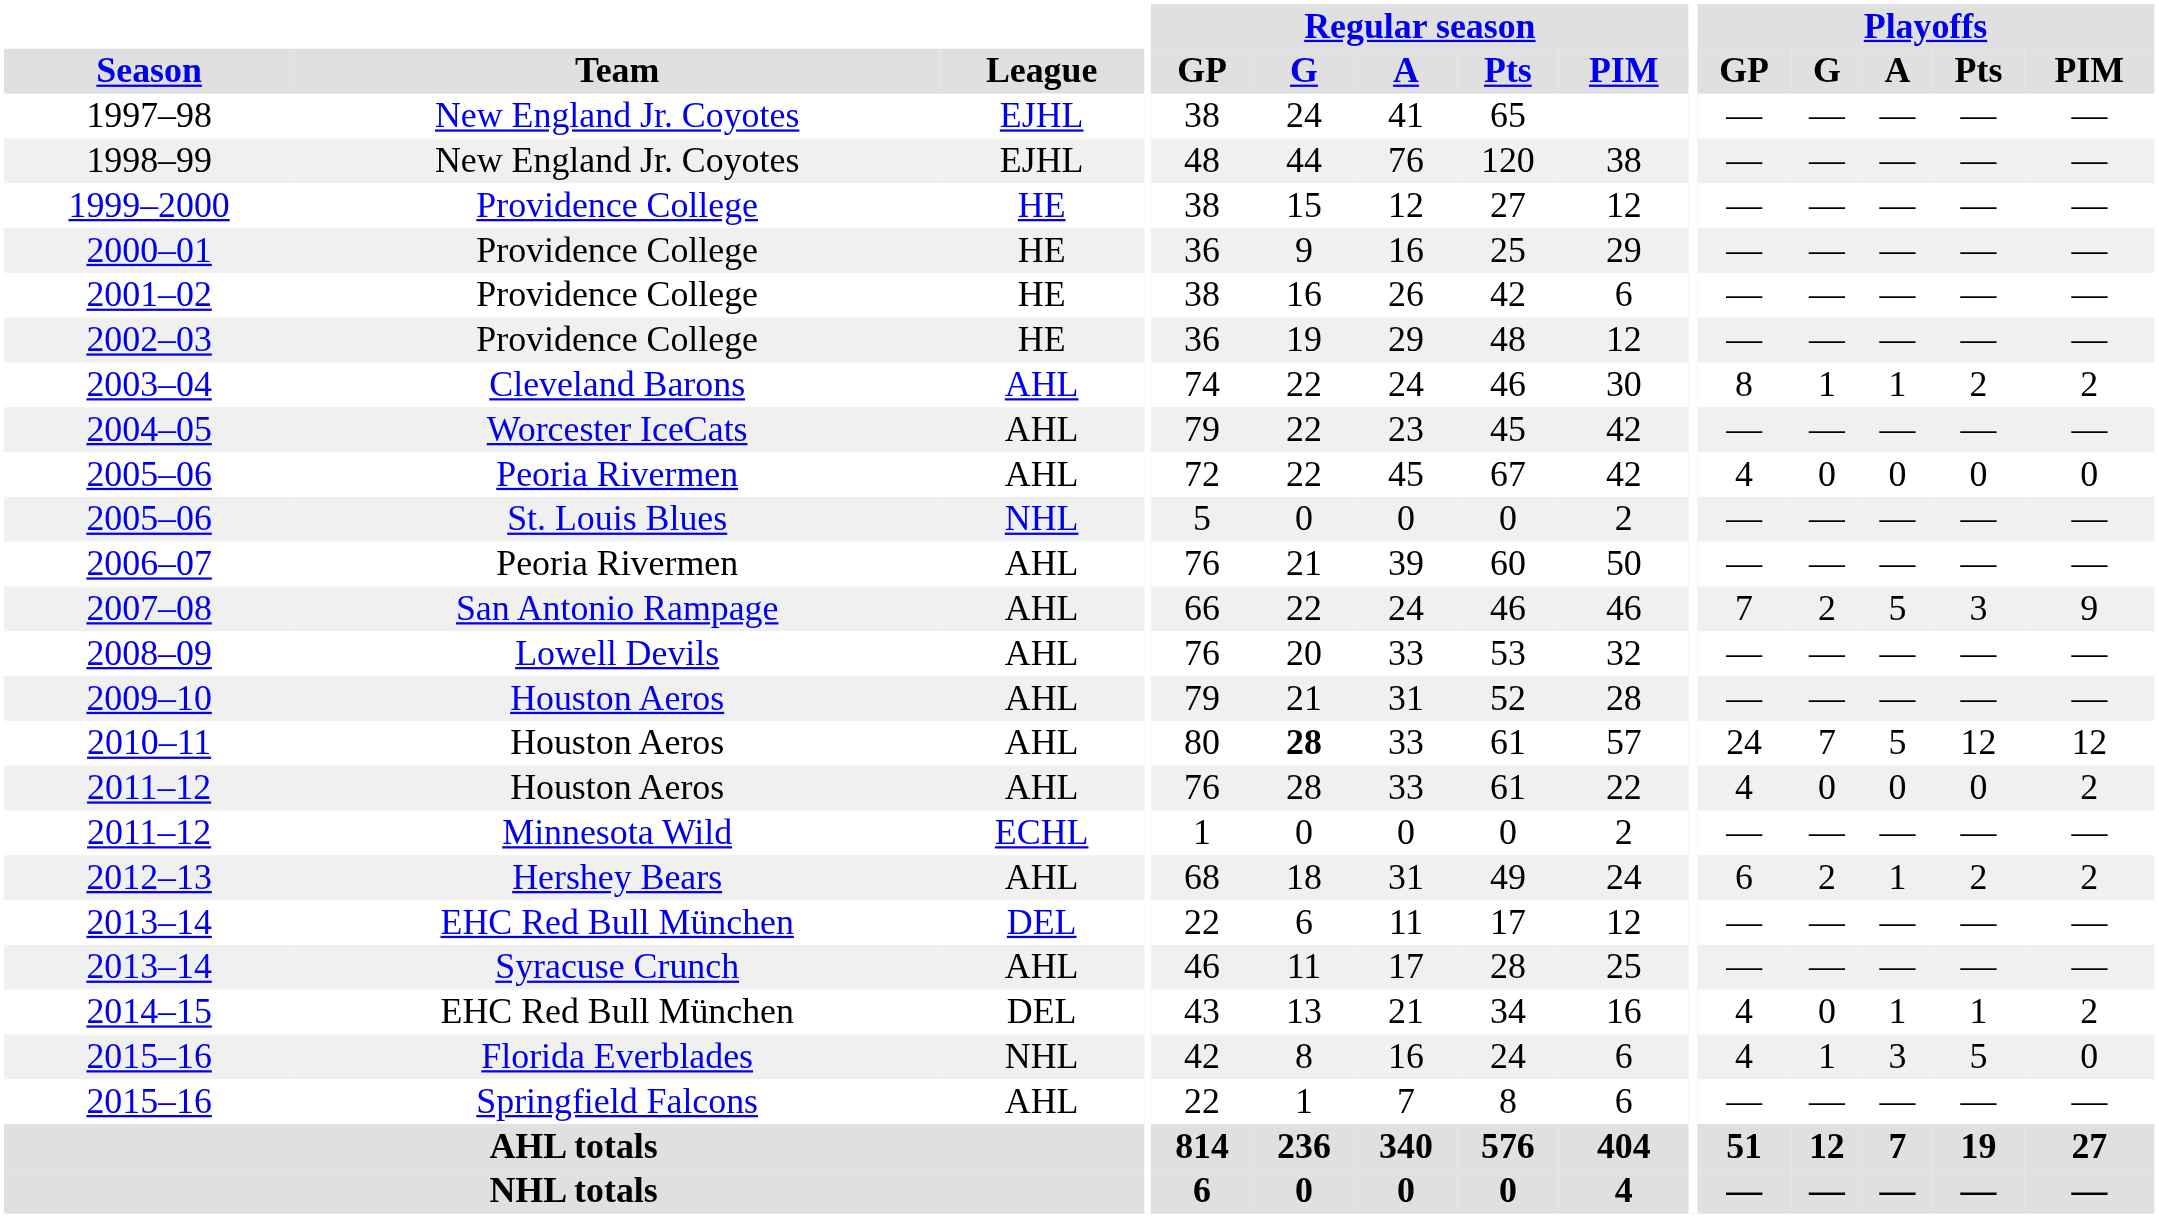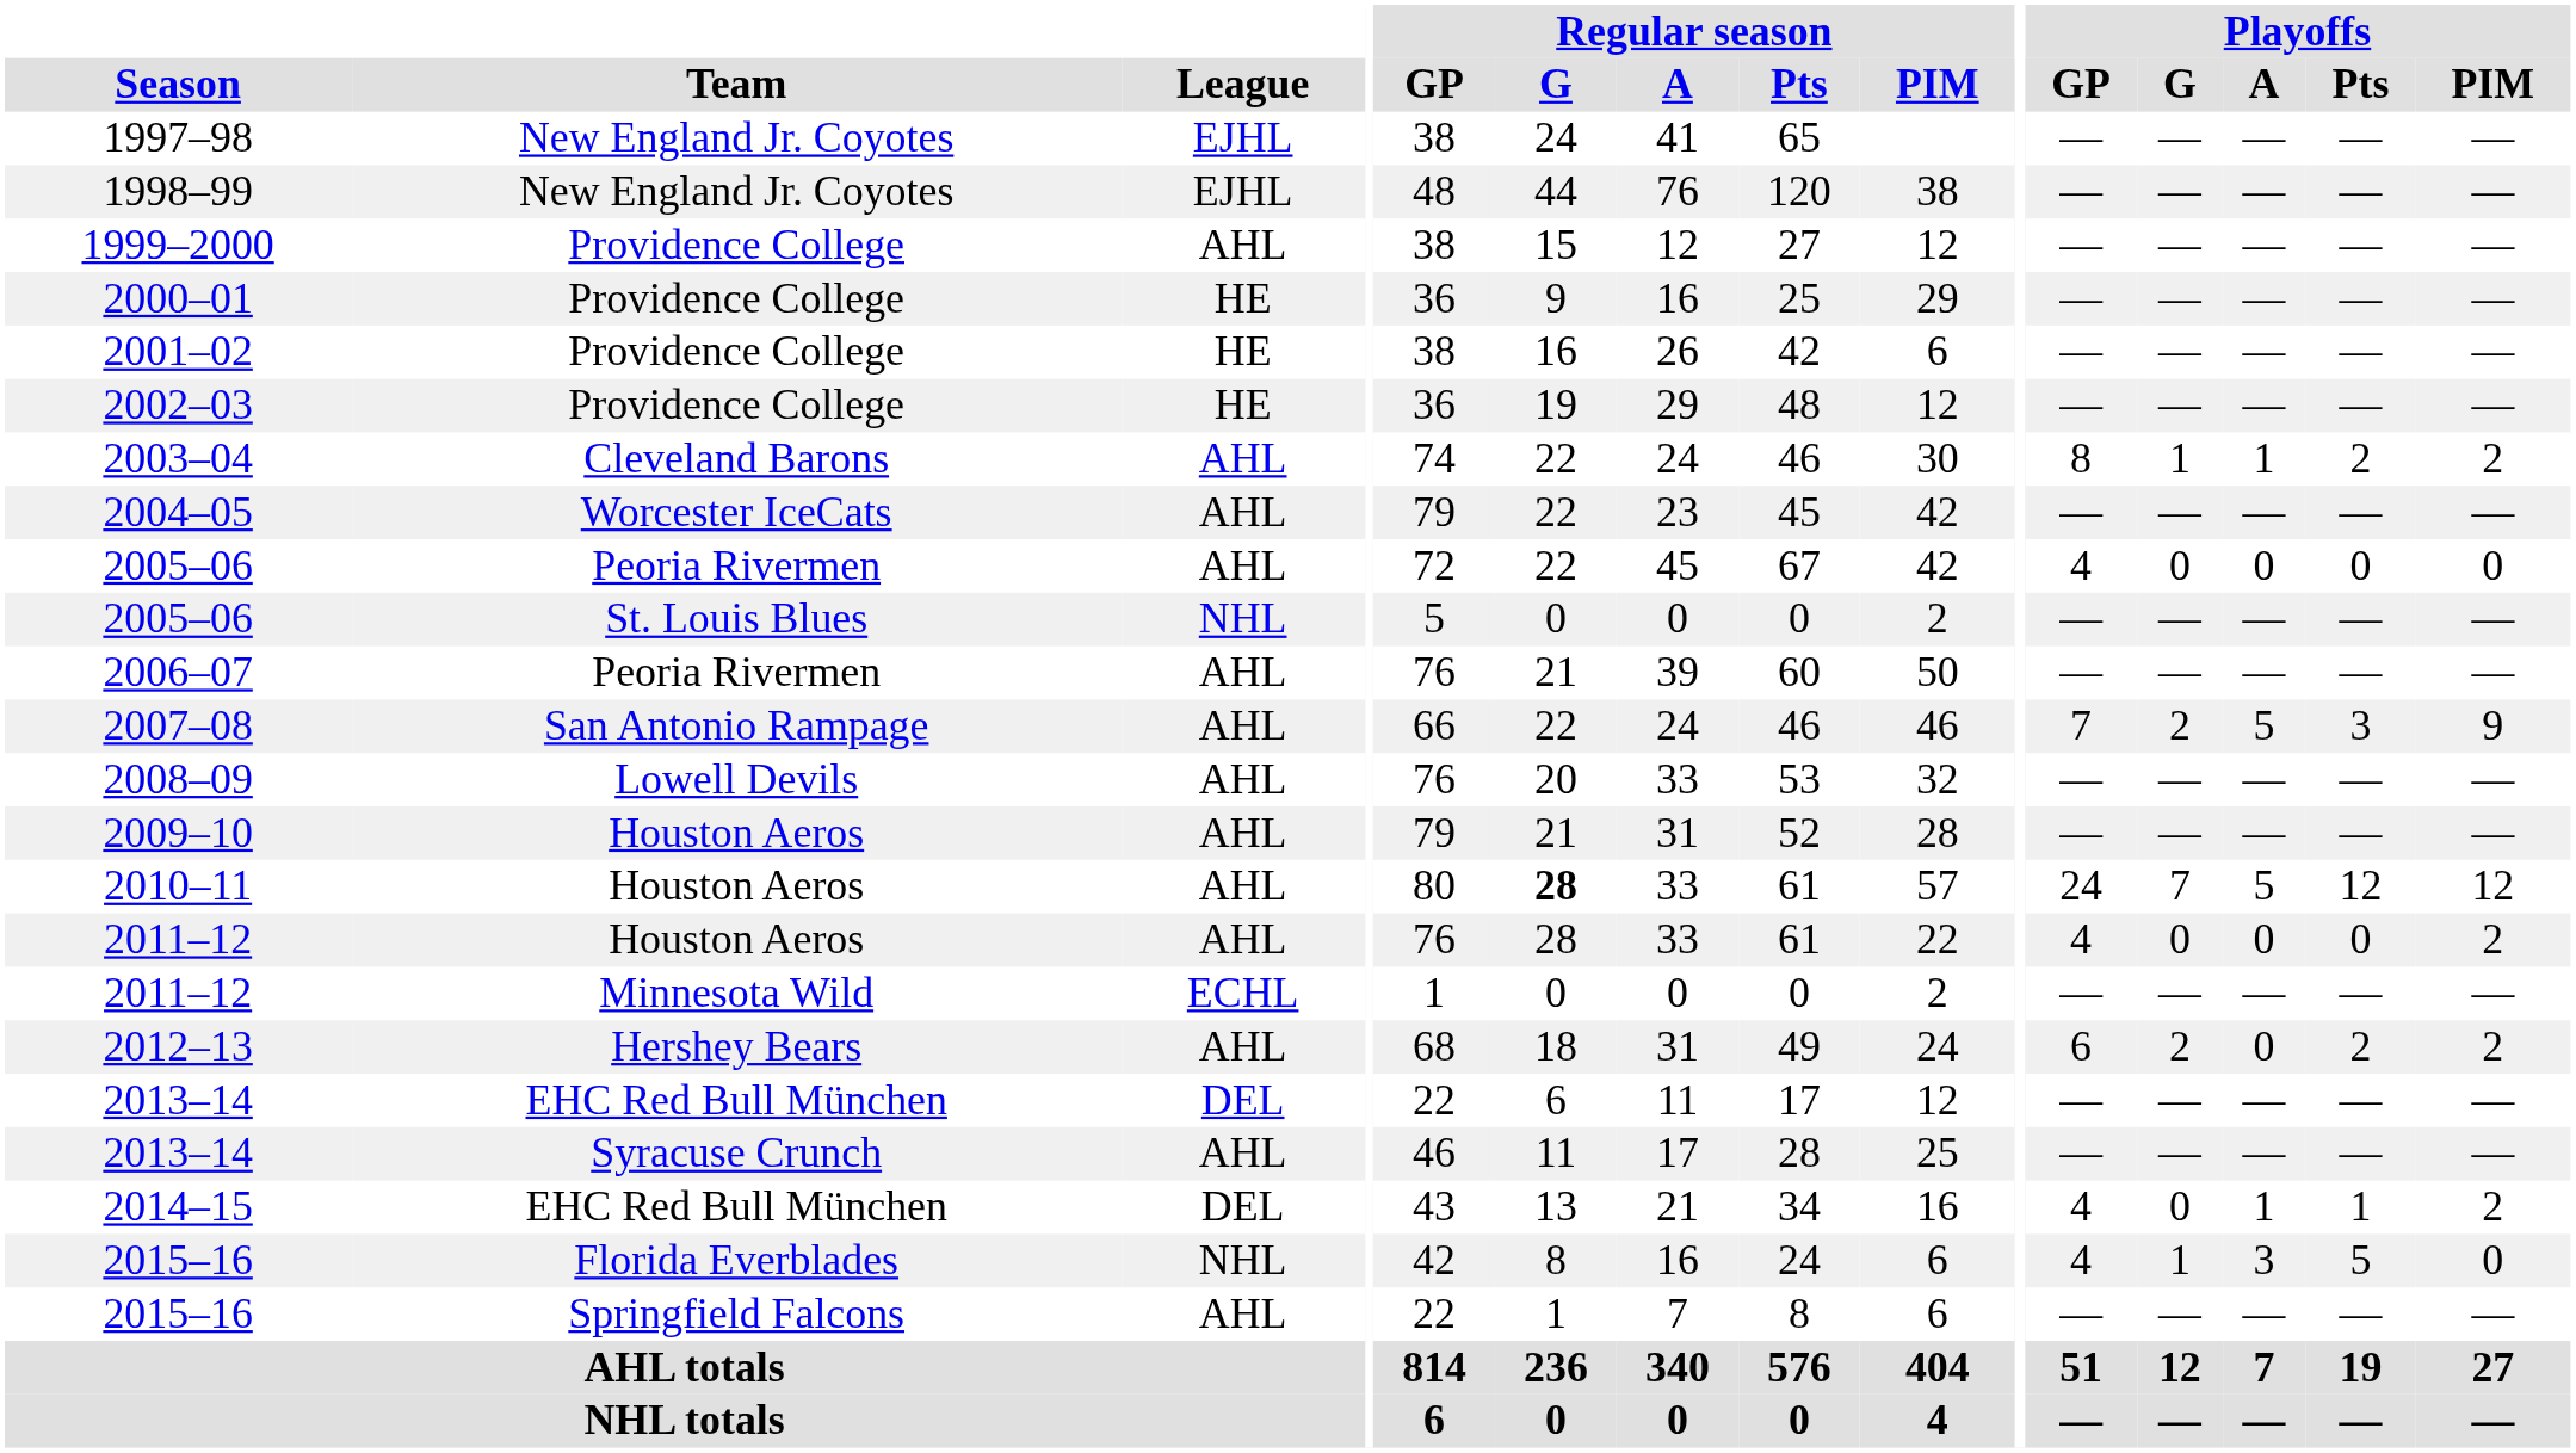 <table border="0" cellpadding="1" cellspacing="0" style="text-align:center; width:60em">
 <tr bgcolor="#e0e0e0">
 <th colspan="3" bgcolor="#ffffff"></th>
 <th rowspan="99" bgcolor="#ffffff"></th>
 <th colspan="5"><a href='#'>Regular season</a></th>
 <th rowspan="99" bgcolor="#ffffff"></th>
 <th colspan="5"><a href='#'>Playoffs</a></th>
 </tr>
 <tr bgcolor="#e0e0e0">
 <th><a href='#'>Season</a></th>
 <th>Team</th>
 <th>League</th>
 <th>GP</th>
 <th><a href='#'>G</a></th>
 <th><a href='#'>A</a></th>
 <th><a href='#'>Pts</a></th>
 <th><a href='#'>PIM</a></th>
 <th>GP</th>
 <th>G</th>
 <th>A</th>
 <th>Pts</th>
 <th>PIM</th>
 </tr>
 <tr>
 <td>1997–98</td>
 <td><a href='#'>New England Jr. Coyotes</a></td>
 <td><a href='#'>EJHL</a></td>
 <td>38</td>
 <td>24</td>
 <td>41</td>
 <td>65</td>
 <td></td>
 <td>—</td>
 <td>—</td>
 <td>—</td>
 <td>—</td>
 <td>—</td>
 </tr>
 <tr bgcolor="#f0f0f0">
 <td>1998–99</td>
 <td>New England Jr. Coyotes</td>
 <td>EJHL</td>
 <td>48</td>
 <td>44</td>
 <td>76</td>
 <td>120</td>
 <td>38</td>
 <td>—</td>
 <td>—</td>
 <td>—</td>
 <td>—</td>
 <td>—</td>
 </tr>
 <tr>
 <td><a href='#'>1999–2000</a></td>
 <td><a href='#'>Providence College</a></td>
-<td><a href='#'>HE</a></td>
+<td>AHL</td>
 <td>38</td>
 <td>15</td>
 <td>12</td>
 <td>27</td>
 <td>12</td>
 <td>—</td>
 <td>—</td>
 <td>—</td>
 <td>—</td>
 <td>—</td>
 </tr>
 <tr bgcolor="#f0f0f0">
 <td><a href='#'>2000–01</a></td>
 <td>Providence College</td>
 <td>HE</td>
 <td>36</td>
 <td>9</td>
 <td>16</td>
 <td>25</td>
 <td>29</td>
 <td>—</td>
 <td>—</td>
 <td>—</td>
 <td>—</td>
 <td>—</td>
 </tr>
 <tr>
 <td><a href='#'>2001–02</a></td>
 <td>Providence College</td>
 <td>HE</td>
 <td>38</td>
 <td>16</td>
 <td>26</td>
 <td>42</td>
 <td>6</td>
 <td>—</td>
 <td>—</td>
 <td>—</td>
 <td>—</td>
 <td>—</td>
 </tr>
 <tr bgcolor="#f0f0f0">
 <td><a href='#'>2002–03</a></td>
 <td>Providence College</td>
 <td>HE</td>
 <td>36</td>
 <td>19</td>
 <td>29</td>
 <td>48</td>
 <td>12</td>
 <td>—</td>
 <td>—</td>
 <td>—</td>
 <td>—</td>
 <td>—</td>
 </tr>
 <tr>
 <td><a href='#'>2003–04</a></td>
 <td><a href='#'>Cleveland Barons</a></td>
 <td><a href='#'>AHL</a></td>
 <td>74</td>
 <td>22</td>
 <td>24</td>
 <td>46</td>
 <td>30</td>
 <td>8</td>
 <td>1</td>
 <td>1</td>
 <td>2</td>
 <td>2</td>
 </tr>
 <tr bgcolor="#f0f0f0">
 <td><a href='#'>2004–05</a></td>
 <td><a href='#'>Worcester IceCats</a></td>
 <td>AHL</td>
 <td>79</td>
 <td>22</td>
 <td>23</td>
 <td>45</td>
 <td>42</td>
 <td>—</td>
 <td>—</td>
 <td>—</td>
 <td>—</td>
 <td>—</td>
 </tr>
 <tr>
 <td><a href='#'>2005–06</a></td>
 <td><a href='#'>Peoria Rivermen</a></td>
 <td>AHL</td>
 <td>72</td>
 <td>22</td>
 <td>45</td>
 <td>67</td>
 <td>42</td>
 <td>4</td>
 <td>0</td>
 <td>0</td>
 <td>0</td>
 <td>0</td>
 </tr>
 <tr bgcolor="#f0f0f0">
 <td><a href='#'>2005–06</a></td>
 <td><a href='#'>St. Louis Blues</a></td>
 <td><a href='#'>NHL</a></td>
 <td>5</td>
 <td>0</td>
 <td>0</td>
 <td>0</td>
 <td>2</td>
 <td>—</td>
 <td>—</td>
 <td>—</td>
 <td>—</td>
 <td>—</td>
 </tr>
 <tr>
 <td><a href='#'>2006–07</a></td>
 <td>Peoria Rivermen</td>
 <td>AHL</td>
 <td>76</td>
 <td>21</td>
 <td>39</td>
 <td>60</td>
 <td>50</td>
 <td>—</td>
 <td>—</td>
 <td>—</td>
 <td>—</td>
 <td>—</td>
 </tr>
 <tr bgcolor="#f0f0f0">
 <td><a href='#'>2007–08</a></td>
 <td><a href='#'>San Antonio Rampage</a></td>
 <td>AHL</td>
 <td>66</td>
 <td>22</td>
 <td>24</td>
 <td>46</td>
 <td>46</td>
 <td>7</td>
 <td>2</td>
 <td>5</td>
 <td>3</td>
 <td>9</td>
 </tr>
 <tr>
 <td><a href='#'>2008–09</a></td>
 <td><a href='#'>Lowell Devils</a></td>
 <td>AHL</td>
 <td>76</td>
 <td>20</td>
 <td>33</td>
 <td>53</td>
 <td>32</td>
 <td>—</td>
 <td>—</td>
 <td>—</td>
 <td>—</td>
 <td>—</td>
 </tr>
 <tr bgcolor="#f0f0f0">
 <td><a href='#'>2009–10</a></td>
 <td><a href='#'>Houston Aeros</a></td>
 <td>AHL</td>
 <td>79</td>
 <td>21</td>
 <td>31</td>
 <td>52</td>
 <td>28</td>
 <td>—</td>
 <td>—</td>
 <td>—</td>
 <td>—</td>
 <td>—</td>
 </tr>
 <tr>
 <td><a href='#'>2010–11</a></td>
 <td>Houston Aeros</td>
 <td>AHL</td>
 <td>80</td>
 <td><strong>28</strong></td>
 <td>33</td>
 <td>61</td>
 <td>57</td>
 <td>24</td>
 <td>7</td>
 <td>5</td>
 <td>12</td>
 <td>12</td>
 </tr>
 <tr bgcolor="#f0f0f0">
 <td><a href='#'>2011–12</a></td>
 <td>Houston Aeros</td>
 <td>AHL</td>
 <td>76</td>
 <td>28</td>
 <td>33</td>
 <td>61</td>
 <td>22</td>
 <td>4</td>
 <td>0</td>
 <td>0</td>
 <td>0</td>
 <td>2</td>
 </tr>
 <tr>
 <td><a href='#'>2011–12</a></td>
 <td><a href='#'>Minnesota Wild</a></td>
 <td><a href='#'>ECHL</a></td>
 <td>1</td>
 <td>0</td>
 <td>0</td>
 <td>0</td>
 <td>2</td>
 <td>—</td>
 <td>—</td>
 <td>—</td>
 <td>—</td>
 <td>—</td>
 </tr>
 <tr bgcolor="#f0f0f0">
 <td><a href='#'>2012–13</a></td>
 <td><a href='#'>Hershey Bears</a></td>
 <td>AHL</td>
 <td>68</td>
 <td>18</td>
 <td>31</td>
 <td>49</td>
 <td>24</td>
 <td>6</td>
 <td>2</td>
-<td>1</td>
+<td>0</td>
 <td>2</td>
 <td>2</td>
 </tr>
 <tr>
 <td><a href='#'>2013–14</a></td>
 <td><a href='#'>EHC Red Bull München</a></td>
 <td><a href='#'>DEL</a></td>
 <td>22</td>
 <td>6</td>
 <td>11</td>
 <td>17</td>
 <td>12</td>
 <td>—</td>
 <td>—</td>
 <td>—</td>
 <td>—</td>
 <td>—</td>
 </tr>
 <tr bgcolor="#f0f0f0">
 <td><a href='#'>2013–14</a></td>
 <td><a href='#'>Syracuse Crunch</a></td>
 <td>AHL</td>
 <td>46</td>
 <td>11</td>
 <td>17</td>
 <td>28</td>
 <td>25</td>
 <td>—</td>
 <td>—</td>
 <td>—</td>
 <td>—</td>
 <td>—</td>
 </tr>
 <tr>
 <td><a href='#'>2014–15</a></td>
 <td>EHC Red Bull München</td>
 <td>DEL</td>
 <td>43</td>
 <td>13</td>
 <td>21</td>
 <td>34</td>
 <td>16</td>
 <td>4</td>
 <td>0</td>
 <td>1</td>
 <td>1</td>
 <td>2</td>
 </tr>
 <tr bgcolor="#f0f0f0">
 <td><a href='#'>2015–16</a></td>
 <td><a href='#'>Florida Everblades</a></td>
 <td>NHL</td>
 <td>42</td>
 <td>8</td>
 <td>16</td>
 <td>24</td>
 <td>6</td>
 <td>4</td>
 <td>1</td>
 <td>3</td>
 <td>5</td>
 <td>0</td>
 </tr>
 <tr>
 <td><a href='#'>2015–16</a></td>
 <td><a href='#'>Springfield Falcons</a></td>
 <td>AHL</td>
 <td>22</td>
 <td>1</td>
 <td>7</td>
 <td>8</td>
 <td>6</td>
 <td>—</td>
 <td>—</td>
 <td>—</td>
 <td>—</td>
 <td>—</td>
 </tr>
 <tr bgcolor="#e0e0e0">
 <th colspan="3">AHL totals</th>
 <th>814</th>
 <th>236</th>
 <th>340</th>
 <th>576</th>
 <th>404</th>
 <th>51</th>
 <th>12</th>
 <th>7</th>
 <th>19</th>
 <th>27</th>
 </tr>
 <tr bgcolor="#e0e0e0">
 <th colspan="3">NHL totals</th>
 <th>6</th>
 <th>0</th>
 <th>0</th>
 <th>0</th>
 <th>4</th>
 <th>—</th>
 <th>—</th>
 <th>—</th>
 <th>—</th>
 <th>—</th>
 </tr>
 </table>
